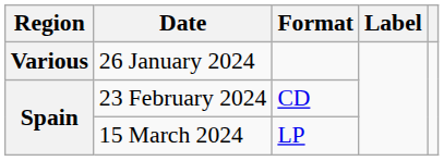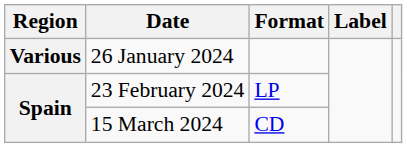 <table class="wikitable plainrowheaders">
 <tr>
 <th scope="col">Region</th>
 <th scope="col">Date</th>
 <th scope="col">Format</th>
 <th scope="col">Label</th>
 <th scope="col"></th>
 </tr>
 <tr>
 <th scope="row">Various</th>
 <td>26 January 2024</td>
 <td></td>
 <td rowspan="3"></td>
 <td rowspan="3"></td>
 </tr>
 <tr>
 <th scope="row" rowspan="2">Spain</th>
 <td>23 February 2024</td>
-<td><a href='#'>CD</a></td>
+<td><a href='#'>LP</a></td>
 </tr>
 <tr>
 <td>15 March 2024</td>
-<td><a href='#'>LP</a></td>
+<td><a href='#'>CD</a></td>
 </tr>
 </table>
